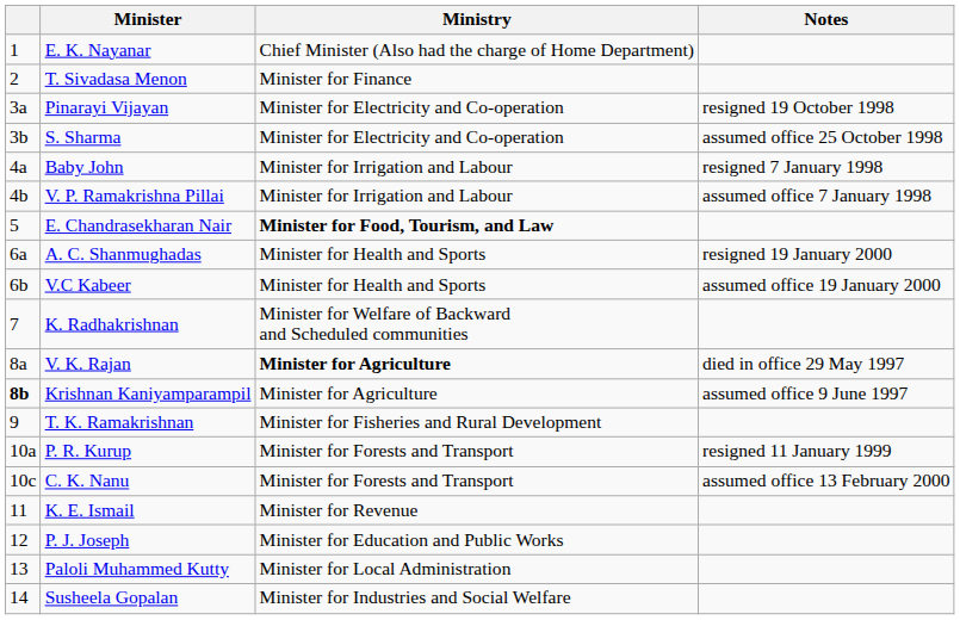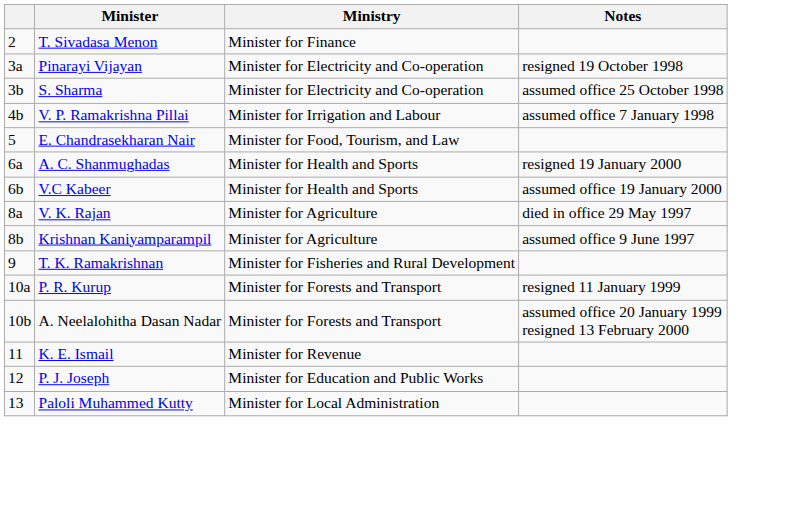 <table class="wikitable sortable">
 <tr>
 <th></th>
 <th>Minister</th>
 <th>Ministry</th>
 <th>Notes</th>
-</tr>
-<tr>
-<td>1</td>
-<td><a href='#'>E. K. Nayanar</a></td>
-<td>Chief Minister (Also had the charge of Home Department)</td>
-<td></td>
 </tr>
 <tr>
 <td>2</td>
 <td><a href='#'>T. Sivadasa Menon</a></td>
 <td>Minister for Finance</td>
 <td></td>
 </tr>
 <tr>
 <td>3a</td>
 <td><a href='#'>Pinarayi Vijayan</a></td>
 <td>Minister for Electricity and Co-operation</td>
 <td>resigned 19 October 1998</td>
 </tr>
 <tr>
 <td>3b</td>
 <td><a href='#'>S. Sharma</a></td>
 <td>Minister for Electricity and Co-operation</td>
 <td>assumed office 25 October 1998</td>
 </tr>
 <tr>
-<td>4a</td>
-<td><a href='#'>Baby John</a></td>
-<td>Minister for Irrigation and Labour</td>
-<td>resigned 7 January 1998</td>
-</tr>
-<tr>
 <td>4b</td>
 <td><a href='#'>V. P. Ramakrishna Pillai</a></td>
 <td>Minister for Irrigation and Labour</td>
 <td>assumed office 7 January 1998</td>
 </tr>
 <tr>
 <td>5</td>
 <td><a href='#'>E. Chandrasekharan Nair</a></td>
-<td><strong>Minister for Food, Tourism, and Law</strong></td>
+<td>Minister for Food, Tourism, and Law</td>
 <td></td>
 </tr>
 <tr>
 <td>6a</td>
 <td><a href='#'>A. C. Shanmughadas</a></td>
 <td>Minister for Health and Sports</td>
 <td>resigned 19 January 2000</td>
 </tr>
 <tr>
 <td>6b</td>
 <td><a href='#'>V.C Kabeer</a></td>
 <td>Minister for Health and Sports</td>
 <td>assumed office 19 January 2000</td>
 </tr>
 <tr>
-<td>7</td>
-<td><a href='#'>K. Radhakrishnan</a></td>
-<td>Minister for Welfare of Backward<br>and Scheduled communities</td>
-<td></td>
-</tr>
-<tr>
 <td>8a</td>
 <td><a href='#'>V. K. Rajan</a></td>
-<td><strong>Minister for Agriculture</strong></td>
+<td>Minister for Agriculture</td>
 <td>died in office 29 May 1997</td>
 </tr>
 <tr>
-<td><strong>8b</strong></td>
+<td>8b</td>
 <td><a href='#'>Krishnan Kaniyamparampil</a></td>
 <td>Minister for Agriculture</td>
 <td>assumed office 9 June 1997</td>
 </tr>
 <tr>
 <td>9</td>
 <td><a href='#'>T. K. Ramakrishnan</a></td>
 <td>Minister for Fisheries and Rural Development</td>
 <td></td>
 </tr>
 <tr>
 <td>10a</td>
 <td><a href='#'>P. R. Kurup</a></td>
 <td>Minister for Forests and Transport</td>
 <td>resigned 11 January 1999</td>
 </tr>
 <tr>
-<td>10c</td>
-<td><a href='#'>C. K. Nanu</a></td>
+<td>10b</td>
+<td>A. Neelalohitha Dasan Nadar</td>
 <td>Minister for Forests and Transport</td>
-<td>assumed office 13 February 2000</td>
+<td>assumed office 20 January 1999<br>resigned 13 February 2000</td>
 </tr>
 <tr>
 <td>11</td>
 <td><a href='#'>K. E. Ismail</a></td>
 <td>Minister for Revenue</td>
 <td></td>
 </tr>
 <tr>
 <td>12</td>
 <td><a href='#'>P. J. Joseph</a></td>
 <td>Minister for Education and Public Works</td>
 <td></td>
 </tr>
 <tr>
 <td>13</td>
 <td><a href='#'>Paloli Muhammed Kutty</a></td>
 <td>Minister for Local Administration</td>
 <td></td>
 </tr>
-<tr>
-<td>14</td>
-<td><a href='#'>Susheela Gopalan</a></td>
-<td>Minister for Industries and Social Welfare</td>
-<td></td>
-</tr>
 </table>
